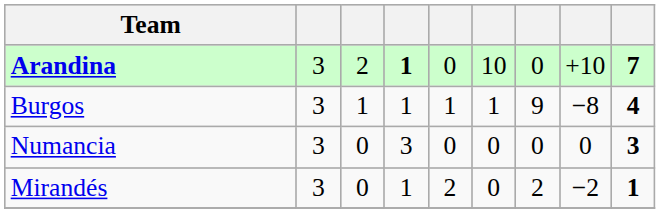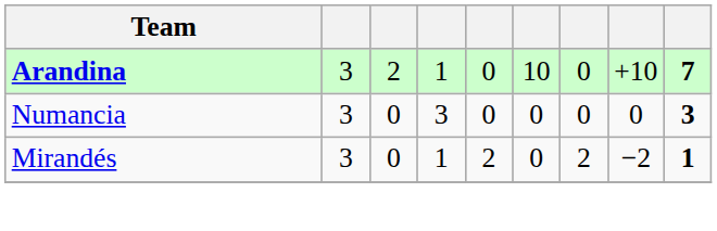 <table class="wikitable" style="text-align:center">
 <tr>
 <th width="175">Team</th>
 <th width="20"></th>
 <th width="20"></th>
 <th width="20"></th>
 <th width="20"></th>
 <th width="20"></th>
 <th width="20"></th>
 <th width="20"></th>
 <th width="20"></th>
 </tr>
 <tr bgcolor="#ccffcc">
 <td align=left><strong><a href='#'>Arandina</a></strong></td>
 <td>3</td>
 <td>2</td>
-<td><strong>1</strong></td>
+<td>1</td>
 <td>0</td>
 <td>10</td>
 <td>0</td>
 <td>+10</td>
 <td><strong>7</strong></td>
-</tr>
-<tr>
-<td align=left><a href='#'>Burgos</a></td>
-<td>3</td>
-<td>1</td>
-<td>1</td>
-<td>1</td>
-<td>1</td>
-<td>9</td>
-<td>−8</td>
-<td><strong>4</strong></td>
 </tr>
 <tr>
 <td align=left><a href='#'>Numancia</a></td>
 <td>3</td>
 <td>0</td>
 <td>3</td>
 <td>0</td>
 <td>0</td>
 <td>0</td>
 <td>0</td>
 <td><strong>3</strong></td>
 </tr>
 <tr>
 <td align=left><a href='#'>Mirandés</a></td>
 <td>3</td>
 <td>0</td>
 <td>1</td>
 <td>2</td>
 <td>0</td>
 <td>2</td>
 <td>−2</td>
 <td><strong>1</strong></td>
 </tr>
 <tr>
 </tr>
 </table>
